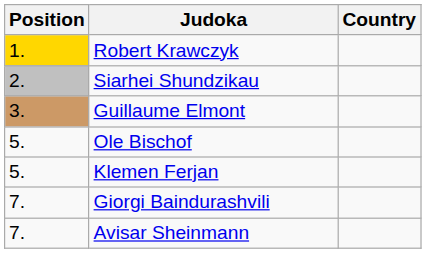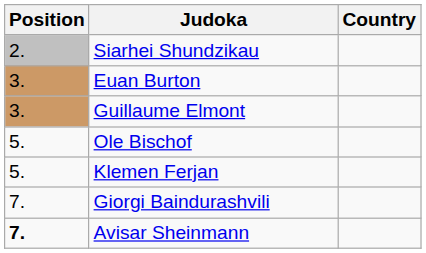 <table class=wikitable>
 <tr>
 <th width=10>Position</th>
 <th width=200>Judoka</th>
 <th width=10>Country</th>
 </tr>
 <tr>
-<td bgcolor=gold>1.</td>
-<td><a href='#'>Robert Krawczyk</a></td>
+<td bgcolor="silver">2.</td>
+<td><a href='#'>Siarhei Shundzikau</a></td>
 <td></td>
 </tr>
 <tr>
-<td bgcolor="silver">2.</td>
-<td><a href='#'>Siarhei Shundzikau</a></td>
+<td bgcolor="CC9966">3.</td>
+<td><a href='#'>Euan Burton</a></td>
 <td></td>
 </tr>
 <tr>
 <td bgcolor="CC9966">3.</td>
 <td><a href='#'>Guillaume Elmont</a></td>
 <td></td>
 </tr>
 <tr>
 <td>5.</td>
 <td><a href='#'>Ole Bischof</a></td>
 <td></td>
 </tr>
 <tr>
 <td>5.</td>
 <td><a href='#'>Klemen Ferjan</a></td>
 <td></td>
 </tr>
 <tr>
 <td>7.</td>
 <td><a href='#'>Giorgi Baindurashvili</a></td>
 <td></td>
 </tr>
 <tr>
-<td>7.</td>
+<td><strong>7.</strong></td>
 <td><a href='#'>Avisar Sheinmann</a></td>
 <td></td>
 </tr>
 </table>
